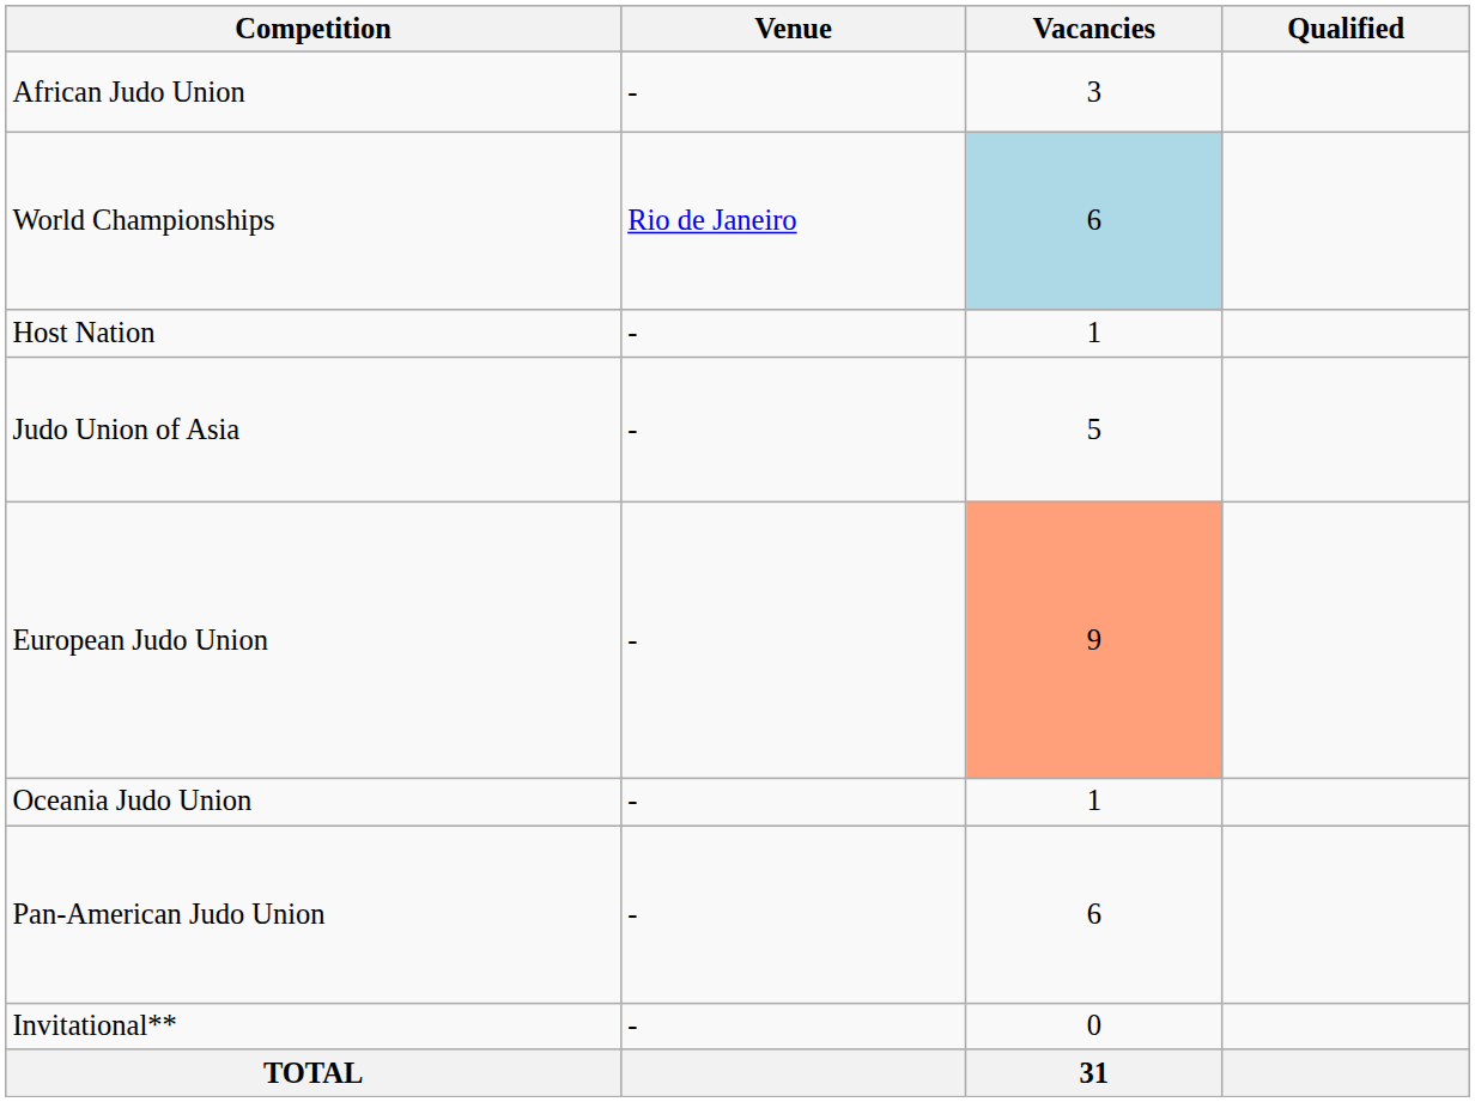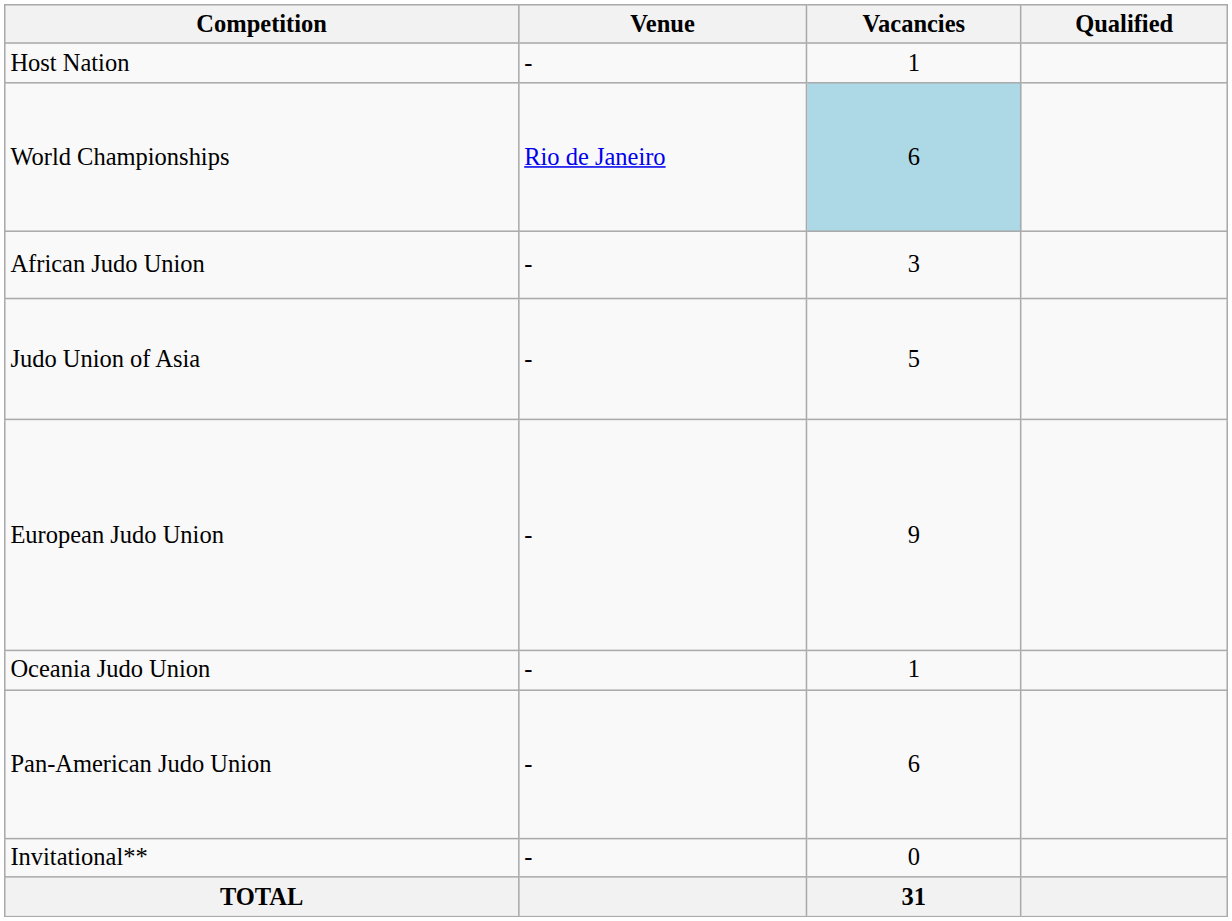 <table class = "wikitable" width=800>
 <tr>
 <th>Competition</th>
 <th>Venue</th>
 <th>Vacancies</th>
 <th>Qualified</th>
 </tr>
 <tr>
-<td>African Judo Union</td>
+<td>Host Nation</td>
 <td>-</td>
-<td align="center">3</td>
-<td><br><br></td>
+<td align="center">1</td>
+<td></td>
 </tr>
 <tr>
 <td>World Championships</td>
 <td> <a href='#'>Rio de Janeiro</a></td>
 <td align="center" style="background: lightblue;">6</td>
 <td><br><br><br><br><br></td>
 </tr>
 <tr>
-<td>Host Nation</td>
+<td>African Judo Union</td>
 <td>-</td>
-<td align="center">1</td>
-<td></td>
+<td align="center">3</td>
+<td><br><br></td>
 </tr>
 <tr>
 <td>Judo Union of Asia</td>
 <td>-</td>
 <td align="center">5</td>
 <td><br><br><br><br></td>
 </tr>
 <tr>
 <td>European Judo Union</td>
 <td>-</td>
-<td align="center" style="background: lightsalmon;">9</td>
+<td align="center">9</td>
 <td><br><br><br><br><br><br><br><br></td>
 </tr>
 <tr>
 <td>Oceania Judo Union</td>
 <td>-</td>
 <td align="center">1</td>
 <td></td>
 </tr>
 <tr>
 <td>Pan-American Judo Union</td>
 <td>-</td>
 <td align="center">6</td>
 <td><br><br><br><br><br></td>
 </tr>
 <tr>
 <td>Invitational**</td>
 <td>-</td>
 <td align="center">0</td>
 <td></td>
 </tr>
 <tr>
 <th>TOTAL</th>
 <th></th>
 <th>31</th>
 <th></th>
 </tr>
 </table>
